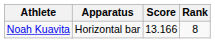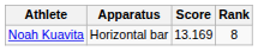 <table class="wikitable" style="font-size:90%">
 <tr>
 <th>Athlete</th>
 <th>Apparatus</th>
 <th>Score</th>
 <th>Rank</th>
 </tr>
 <tr align=center>
 <td><a href='#'>Noah Kuavita</a></td>
 <td>Horizontal bar</td>
-<td>13.166</td>
+<td>13.169</td>
 <td>8</td>
 </tr>
 </table>
